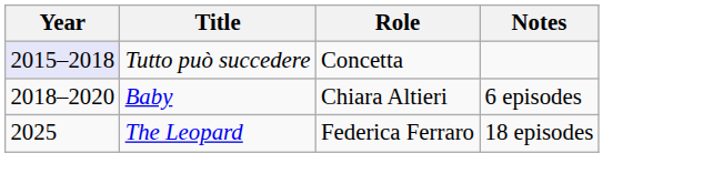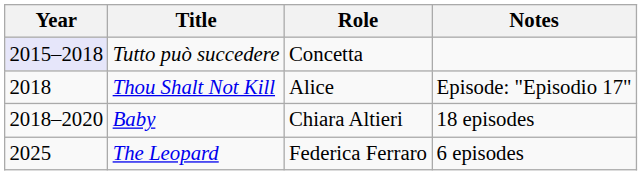 <table class="wikitable">
 <tr>
 <th>Year</th>
 <th>Title</th>
 <th>Role</th>
 <th>Notes</th>
 </tr>
 <tr>
 <td style="background: lavender;">2015–2018</td>
 <td><em>Tutto può succedere</em></td>
 <td>Concetta</td>
 <td></td>
 </tr>
 <tr>
+<td>2018</td>
+<td><em><a href='#'>Thou Shalt Not Kill</a></em></td>
+<td>Alice</td>
+<td>Episode: "Episodio 17"</td>
+</tr>
+<tr>
 <td>2018–2020</td>
 <td><em><a href='#'>Baby</a></em></td>
 <td>Chiara Altieri</td>
-<td>6 episodes</td>
+<td>18 episodes</td>
 </tr>
 <tr>
 <td>2025</td>
 <td><em><a href='#'>The Leopard</a></em></td>
 <td>Federica Ferraro</td>
-<td>18 episodes</td>
+<td>6 episodes</td>
 </tr>
 </table>
